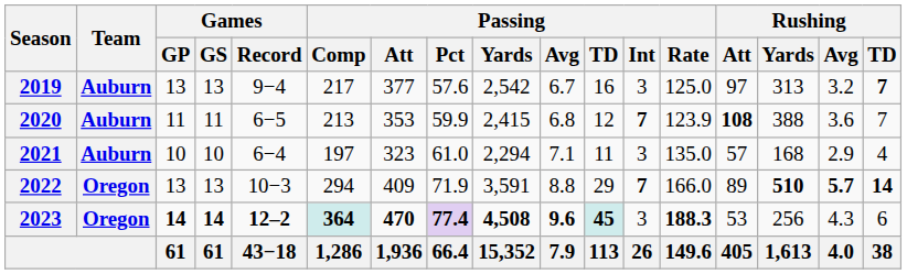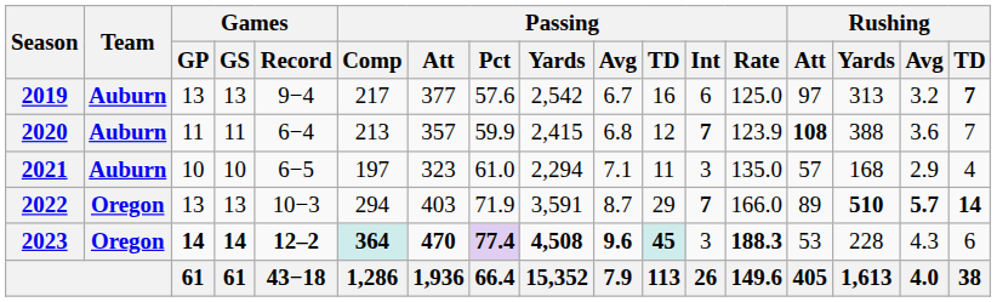 <table class="wikitable" style="text-align:center;">
 <tr>
 <th rowspan="2">Season</th>
 <th rowspan="2">Team</th>
 <th colspan="3">Games</th>
 <th colspan="8">Passing</th>
 <th colspan="5">Rushing</th>
 </tr>
 <tr>
 <th>GP</th>
 <th>GS</th>
 <th>Record</th>
 <th>Comp</th>
 <th>Att</th>
 <th>Pct</th>
 <th>Yards</th>
 <th>Avg</th>
 <th>TD</th>
 <th>Int</th>
 <th>Rate</th>
 <th>Att</th>
 <th>Yards</th>
 <th>Avg</th>
 <th>TD</th>
 </tr>
 <tr>
 <th><a href='#'>2019</a></th>
 <th><a href='#'>Auburn</a></th>
 <td>13</td>
 <td>13</td>
 <td>9−4</td>
 <td>217</td>
 <td>377</td>
 <td>57.6</td>
 <td>2,542</td>
 <td>6.7</td>
 <td>16</td>
-<td>3</td>
+<td>6</td>
 <td>125.0</td>
 <td>97</td>
 <td>313</td>
 <td>3.2</td>
 <td><strong>7</strong></td>
 </tr>
 <tr>
 <th><a href='#'>2020</a></th>
 <th><a href='#'>Auburn</a></th>
 <td>11</td>
 <td>11</td>
-<td>6−5</td>
+<td>6−4</td>
 <td>213</td>
-<td>353</td>
+<td>357</td>
 <td>59.9</td>
 <td>2,415</td>
 <td>6.8</td>
 <td>12</td>
 <td><strong>7</strong></td>
 <td>123.9</td>
 <td><strong>108</strong></td>
 <td>388</td>
 <td>3.6</td>
 <td>7</td>
 </tr>
 <tr>
 <th><a href='#'>2021</a></th>
 <th><a href='#'>Auburn</a></th>
 <td>10</td>
 <td>10</td>
-<td>6−4</td>
+<td>6−5</td>
 <td>197</td>
 <td>323</td>
 <td>61.0</td>
 <td>2,294</td>
 <td>7.1</td>
 <td>11</td>
 <td>3</td>
 <td>135.0</td>
 <td>57</td>
 <td>168</td>
 <td>2.9</td>
 <td>4</td>
 </tr>
 <tr>
 <th><a href='#'>2022</a></th>
 <th><a href='#'>Oregon</a></th>
 <td>13</td>
 <td>13</td>
 <td>10−3</td>
 <td>294</td>
-<td>409</td>
+<td>403</td>
 <td>71.9</td>
 <td>3,591</td>
-<td>8.8</td>
+<td>8.7</td>
 <td>29</td>
 <td><strong>7</strong></td>
 <td>166.0</td>
 <td>89</td>
 <td><strong>510</strong></td>
 <td><strong>5.7</strong></td>
 <td><strong>14</strong></td>
 </tr>
 <tr>
 <th><a href='#'>2023</a></th>
 <th><a href='#'>Oregon</a></th>
 <td><strong>14</strong></td>
 <td><strong>14</strong></td>
 <td><strong>12–2</strong></td>
 <td style="background:#cfecec;"><strong>364</strong></td>
 <td><strong>470</strong></td>
 <td style="background:#e0cef2;"><strong>77.4</strong></td>
 <td><strong>4,508</strong></td>
 <td><strong>9.6</strong></td>
 <td style="background:#cfecec;"><strong>45</strong></td>
 <td>3</td>
 <td><strong>188.3</strong></td>
 <td>53</td>
-<td>256</td>
+<td>228</td>
 <td>4.3</td>
 <td>6</td>
 </tr>
 <tr>
 <th colspan="2"></th>
 <th>61</th>
 <th>61</th>
 <th>43−18</th>
 <th>1,286</th>
 <th>1,936</th>
 <th>66.4</th>
 <th>15,352</th>
 <th>7.9</th>
 <th>113</th>
 <th>26</th>
 <th>149.6</th>
 <th>405</th>
 <th>1,613</th>
 <th>4.0</th>
 <th>38</th>
 </tr>
 </table>
